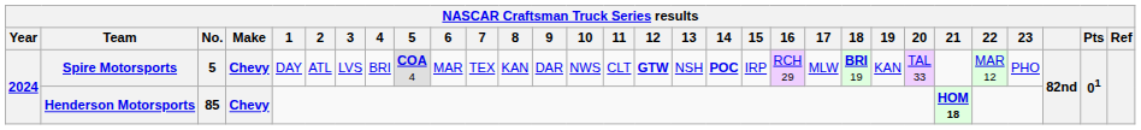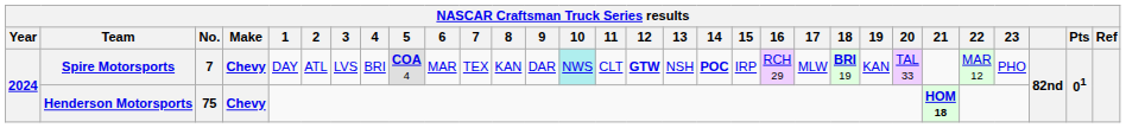 <table class="wikitable" style="text-align:center; font-size:75%">
 <tr>
 <th colspan=30><a href='#'>NASCAR Craftsman Truck Series</a> results</th>
 </tr>
 <tr>
 <th>Year</th>
 <th>Team</th>
 <th>No.</th>
 <th>Make</th>
 <th>1</th>
 <th>2</th>
 <th>3</th>
 <th>4</th>
 <th>5</th>
 <th>6</th>
 <th>7</th>
 <th>8</th>
 <th>9</th>
 <th>10</th>
 <th>11</th>
 <th>12</th>
 <th>13</th>
 <th>14</th>
 <th>15</th>
 <th>16</th>
 <th>17</th>
 <th>18</th>
 <th>19</th>
 <th>20</th>
 <th>21</th>
 <th>22</th>
 <th>23</th>
 <th></th>
 <th>Pts</th>
 <th>Ref</th>
 </tr>
 <tr>
 <th rowspan=2><a href='#'>2024</a></th>
 <th><a href='#'>Spire Motorsports</a></th>
-<th>5</th>
+<th>7</th>
 <th><a href='#'>Chevy</a></th>
 <td><a href='#'>DAY</a></td>
 <td><a href='#'>ATL</a></td>
 <td><a href='#'>LVS</a></td>
 <td><a href='#'>BRI</a></td>
 <td style="background:#DFDFDF;"><strong><a href='#'>COA</a></strong><br><small>4</small></td>
 <td><a href='#'>MAR</a></td>
 <td><a href='#'>TEX</a></td>
 <td><a href='#'>KAN</a></td>
 <td><a href='#'>DAR</a></td>
-<td><a href='#'>NWS</a></td>
+<td style="background: paleturquoise;"><a href='#'>NWS</a></td>
 <td><a href='#'>CLT</a></td>
 <td><strong><a href='#'>GTW</a></strong></td>
 <td><a href='#'>NSH</a></td>
 <td><strong><a href='#'>POC</a></strong></td>
 <td><a href='#'>IRP</a></td>
 <td style="background:#EFCFFF;"><a href='#'>RCH</a><br><small>29</small></td>
 <td><a href='#'>MLW</a></td>
 <td style="background:#DFFFDF;"><strong><a href='#'>BRI</a></strong><br><small>19</small></td>
 <td><a href='#'>KAN</a></td>
 <td style="background:#EFCFFF;"><a href='#'>TAL</a><br><small>33</small></td>
 <td></td>
 <td style="background:#DFFFDF;"><a href='#'>MAR</a><br><small>12</small></td>
 <td><a href='#'>PHO</a></td>
 <th rowspan=2>82nd</th>
 <th rowspan=2>0<sup>1</sup></th>
 <th rowspan=2></th>
 </tr>
 <tr>
 <th><a href='#'>Henderson Motorsports</a></th>
-<th>85</th>
+<th>75</th>
 <th><a href='#'>Chevy</a></th>
 <td colspan=20></td>
 <td style="background:#DFFFDF;"><strong><a href='#'>HOM</a><br><small>18</small></strong></td>
 <td colspan=2></td>
 </tr>
 </table>
